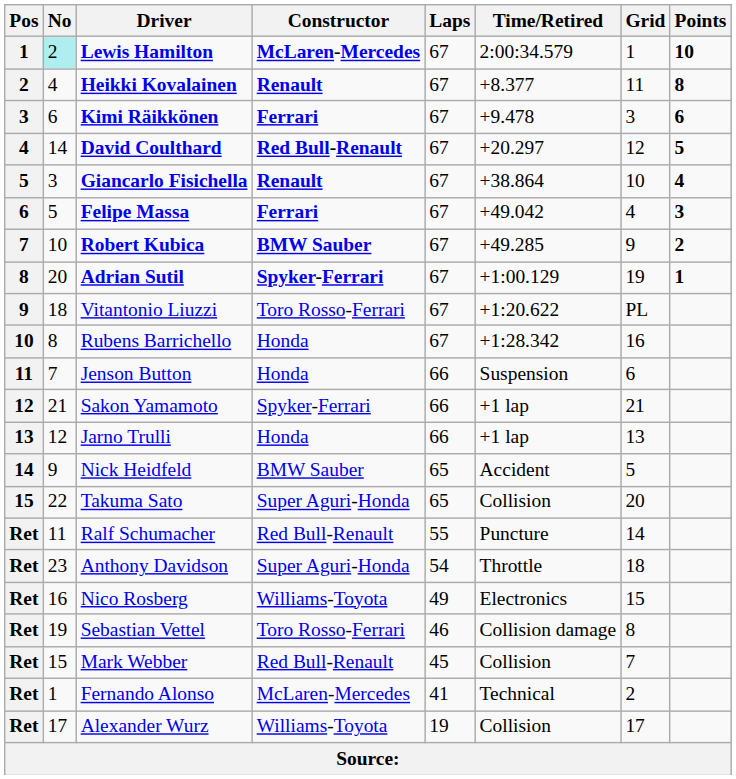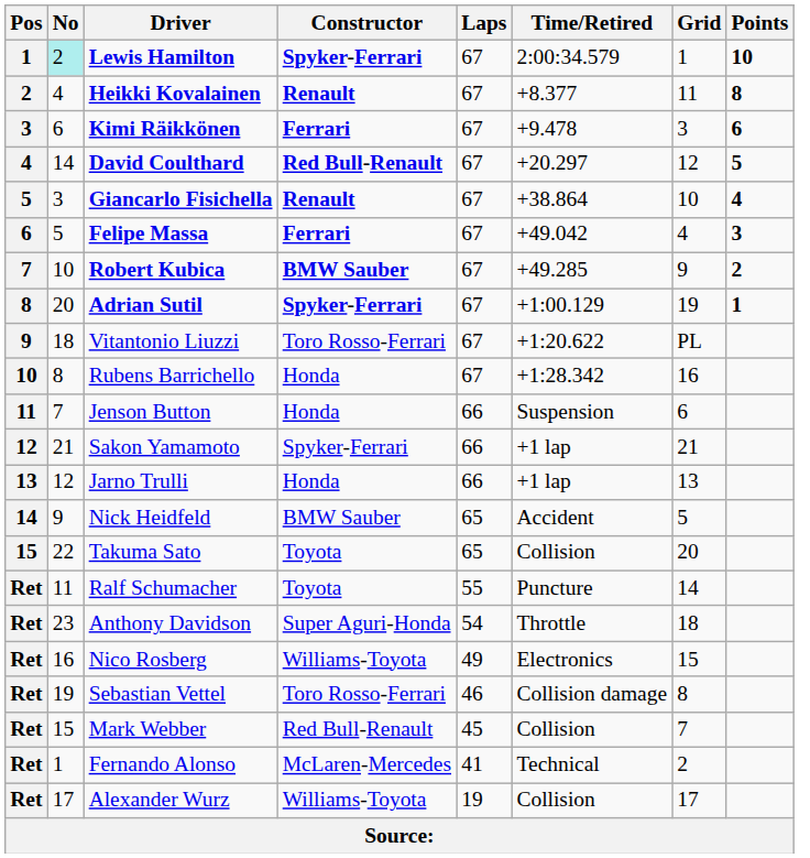 <table class="wikitable" style="font-size:85%">
 <tr>
 <th>Pos</th>
 <th>No</th>
 <th>Driver</th>
 <th>Constructor</th>
 <th>Laps</th>
 <th>Time/Retired</th>
 <th>Grid</th>
 <th>Points</th>
 </tr>
 <tr>
 <th>1</th>
 <td style="background: paleturquoise;">2</td>
 <td> <strong><a href='#'>Lewis Hamilton</a></strong></td>
-<td align="center" nowrap><strong><a href='#'>McLaren</a>-<a href='#'>Mercedes</a></strong></td>
+<td><strong><a href='#'>Spyker</a>-<a href='#'>Ferrari</a></strong></td>
 <td>67</td>
 <td>2:00:34.579</td>
 <td>1</td>
 <td><strong>10</strong></td>
 </tr>
 <tr>
 <th>2</th>
 <td>4</td>
 <td> <strong><a href='#'>Heikki Kovalainen</a></strong></td>
 <td><strong><a href='#'>Renault</a></strong></td>
 <td>67</td>
 <td>+8.377</td>
 <td>11</td>
 <td><strong>8</strong></td>
 </tr>
 <tr>
 <th>3</th>
 <td>6</td>
 <td> <strong><a href='#'>Kimi Räikkönen</a></strong></td>
 <td><strong><a href='#'>Ferrari</a></strong></td>
 <td>67</td>
 <td>+9.478</td>
 <td>3</td>
 <td><strong>6</strong></td>
 </tr>
 <tr>
 <th>4</th>
 <td>14</td>
 <td> <strong><a href='#'>David Coulthard</a></strong></td>
 <td><strong><a href='#'>Red Bull</a>-<a href='#'>Renault</a></strong></td>
 <td>67</td>
 <td>+20.297</td>
 <td>12</td>
 <td><strong>5</strong></td>
 </tr>
 <tr>
 <th>5</th>
 <td>3</td>
 <td align="center" nowrap> <strong><a href='#'>Giancarlo Fisichella</a></strong></td>
 <td><strong><a href='#'>Renault</a></strong></td>
 <td>67</td>
 <td>+38.864</td>
 <td>10</td>
 <td><strong>4</strong></td>
 </tr>
 <tr>
 <th>6</th>
 <td>5</td>
 <td> <strong><a href='#'>Felipe Massa</a></strong></td>
 <td><strong><a href='#'>Ferrari</a></strong></td>
 <td>67</td>
 <td>+49.042</td>
 <td>4</td>
 <td><strong>3</strong></td>
 </tr>
 <tr>
 <th>7</th>
 <td>10</td>
 <td> <strong><a href='#'>Robert Kubica</a></strong></td>
 <td><strong><a href='#'>BMW Sauber</a></strong></td>
 <td>67</td>
 <td>+49.285</td>
 <td>9</td>
 <td><strong>2</strong></td>
 </tr>
 <tr>
 <th>8</th>
 <td>20</td>
 <td> <strong><a href='#'>Adrian Sutil</a></strong></td>
 <td><strong><a href='#'>Spyker</a>-<a href='#'>Ferrari</a></strong></td>
 <td>67</td>
 <td>+1:00.129</td>
 <td>19</td>
 <td><strong>1</strong></td>
 </tr>
 <tr>
 <th>9</th>
 <td>18</td>
 <td> <a href='#'>Vitantonio Liuzzi</a></td>
 <td><a href='#'>Toro Rosso</a>-<a href='#'>Ferrari</a></td>
 <td>67</td>
 <td>+1:20.622</td>
 <td>PL</td>
 <td></td>
 </tr>
 <tr>
 <th>10</th>
 <td>8</td>
 <td> <a href='#'>Rubens Barrichello</a></td>
 <td><a href='#'>Honda</a></td>
 <td>67</td>
 <td>+1:28.342</td>
 <td>16</td>
 <td></td>
 </tr>
 <tr>
 <th>11</th>
 <td>7</td>
 <td> <a href='#'>Jenson Button</a></td>
 <td><a href='#'>Honda</a></td>
 <td>66</td>
 <td>Suspension</td>
 <td>6</td>
 <td></td>
 </tr>
 <tr>
 <th>12</th>
 <td>21</td>
 <td> <a href='#'>Sakon Yamamoto</a></td>
 <td><a href='#'>Spyker</a>-<a href='#'>Ferrari</a></td>
 <td>66</td>
 <td>+1 lap</td>
 <td>21</td>
 <td></td>
 </tr>
 <tr>
 <th>13</th>
 <td>12</td>
 <td> <a href='#'>Jarno Trulli</a></td>
 <td><a href='#'>Honda</a></td>
 <td>66</td>
 <td>+1 lap</td>
 <td>13</td>
 <td></td>
 </tr>
 <tr>
 <th>14</th>
 <td>9</td>
 <td> <a href='#'>Nick Heidfeld</a></td>
 <td><a href='#'>BMW Sauber</a></td>
 <td>65</td>
 <td>Accident</td>
 <td>5</td>
 <td></td>
 </tr>
 <tr>
 <th>15</th>
 <td>22</td>
 <td> <a href='#'>Takuma Sato</a></td>
-<td><a href='#'>Super Aguri</a>-<a href='#'>Honda</a></td>
+<td><a href='#'>Toyota</a></td>
 <td>65</td>
 <td>Collision</td>
 <td>20</td>
 <td></td>
 </tr>
 <tr>
 <th>Ret</th>
 <td>11</td>
 <td> <a href='#'>Ralf Schumacher</a></td>
-<td><a href='#'>Red Bull</a>-<a href='#'>Renault</a></td>
+<td><a href='#'>Toyota</a></td>
 <td>55</td>
 <td>Puncture</td>
 <td>14</td>
 <td></td>
 </tr>
 <tr>
 <th>Ret</th>
 <td>23</td>
 <td> <a href='#'>Anthony Davidson</a></td>
 <td><a href='#'>Super Aguri</a>-<a href='#'>Honda</a></td>
 <td>54</td>
 <td>Throttle</td>
 <td>18</td>
 <td></td>
 </tr>
 <tr>
 <th>Ret</th>
 <td>16</td>
 <td> <a href='#'>Nico Rosberg</a></td>
 <td><a href='#'>Williams</a>-<a href='#'>Toyota</a></td>
 <td>49</td>
 <td>Electronics</td>
 <td>15</td>
 <td></td>
 </tr>
 <tr>
 <th>Ret</th>
 <td>19</td>
 <td> <a href='#'>Sebastian Vettel</a></td>
 <td><a href='#'>Toro Rosso</a>-<a href='#'>Ferrari</a></td>
 <td>46</td>
 <td align="center" nowrap>Collision damage</td>
 <td>8</td>
 <td></td>
 </tr>
 <tr>
 <th>Ret</th>
 <td>15</td>
 <td> <a href='#'>Mark Webber</a></td>
 <td><a href='#'>Red Bull</a>-<a href='#'>Renault</a></td>
 <td>45</td>
 <td>Collision</td>
 <td>7</td>
 <td></td>
 </tr>
 <tr>
 <th>Ret</th>
 <td>1</td>
 <td> <a href='#'>Fernando Alonso</a></td>
 <td><a href='#'>McLaren</a>-<a href='#'>Mercedes</a></td>
 <td>41</td>
 <td>Technical</td>
 <td>2</td>
 <td></td>
 </tr>
 <tr>
 <th>Ret</th>
 <td>17</td>
 <td> <a href='#'>Alexander Wurz</a></td>
 <td><a href='#'>Williams</a>-<a href='#'>Toyota</a></td>
 <td>19</td>
 <td>Collision</td>
 <td>17</td>
 <td></td>
 </tr>
 <tr>
 <th colspan=8>Source:</th>
 </tr>
 </table>
